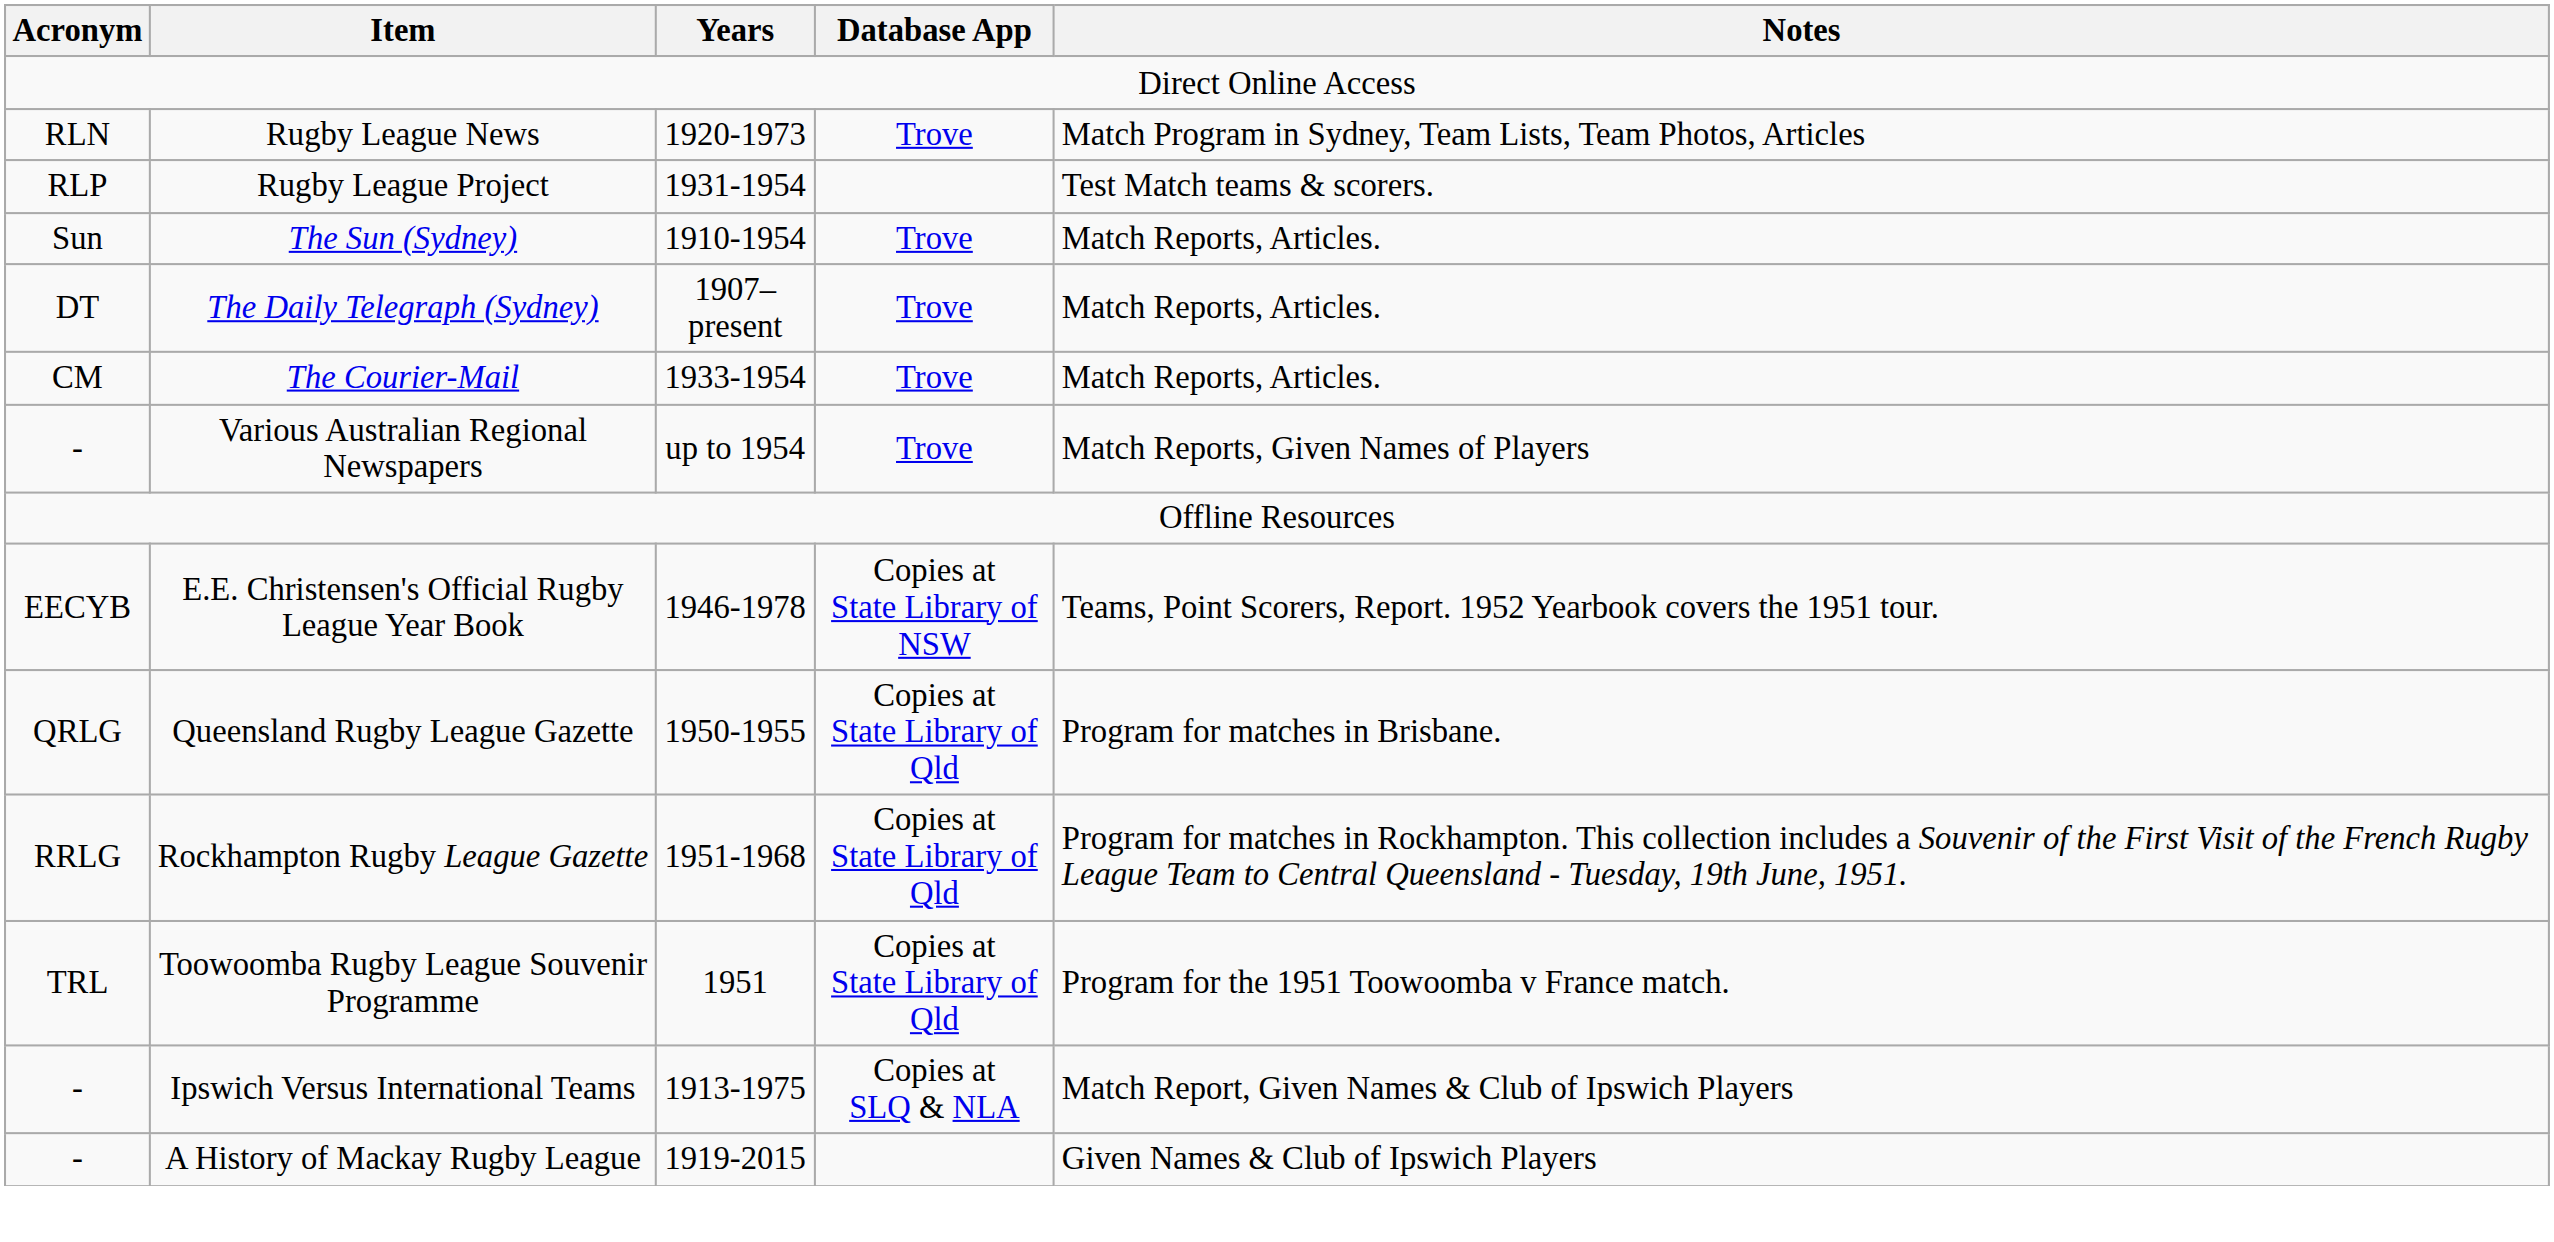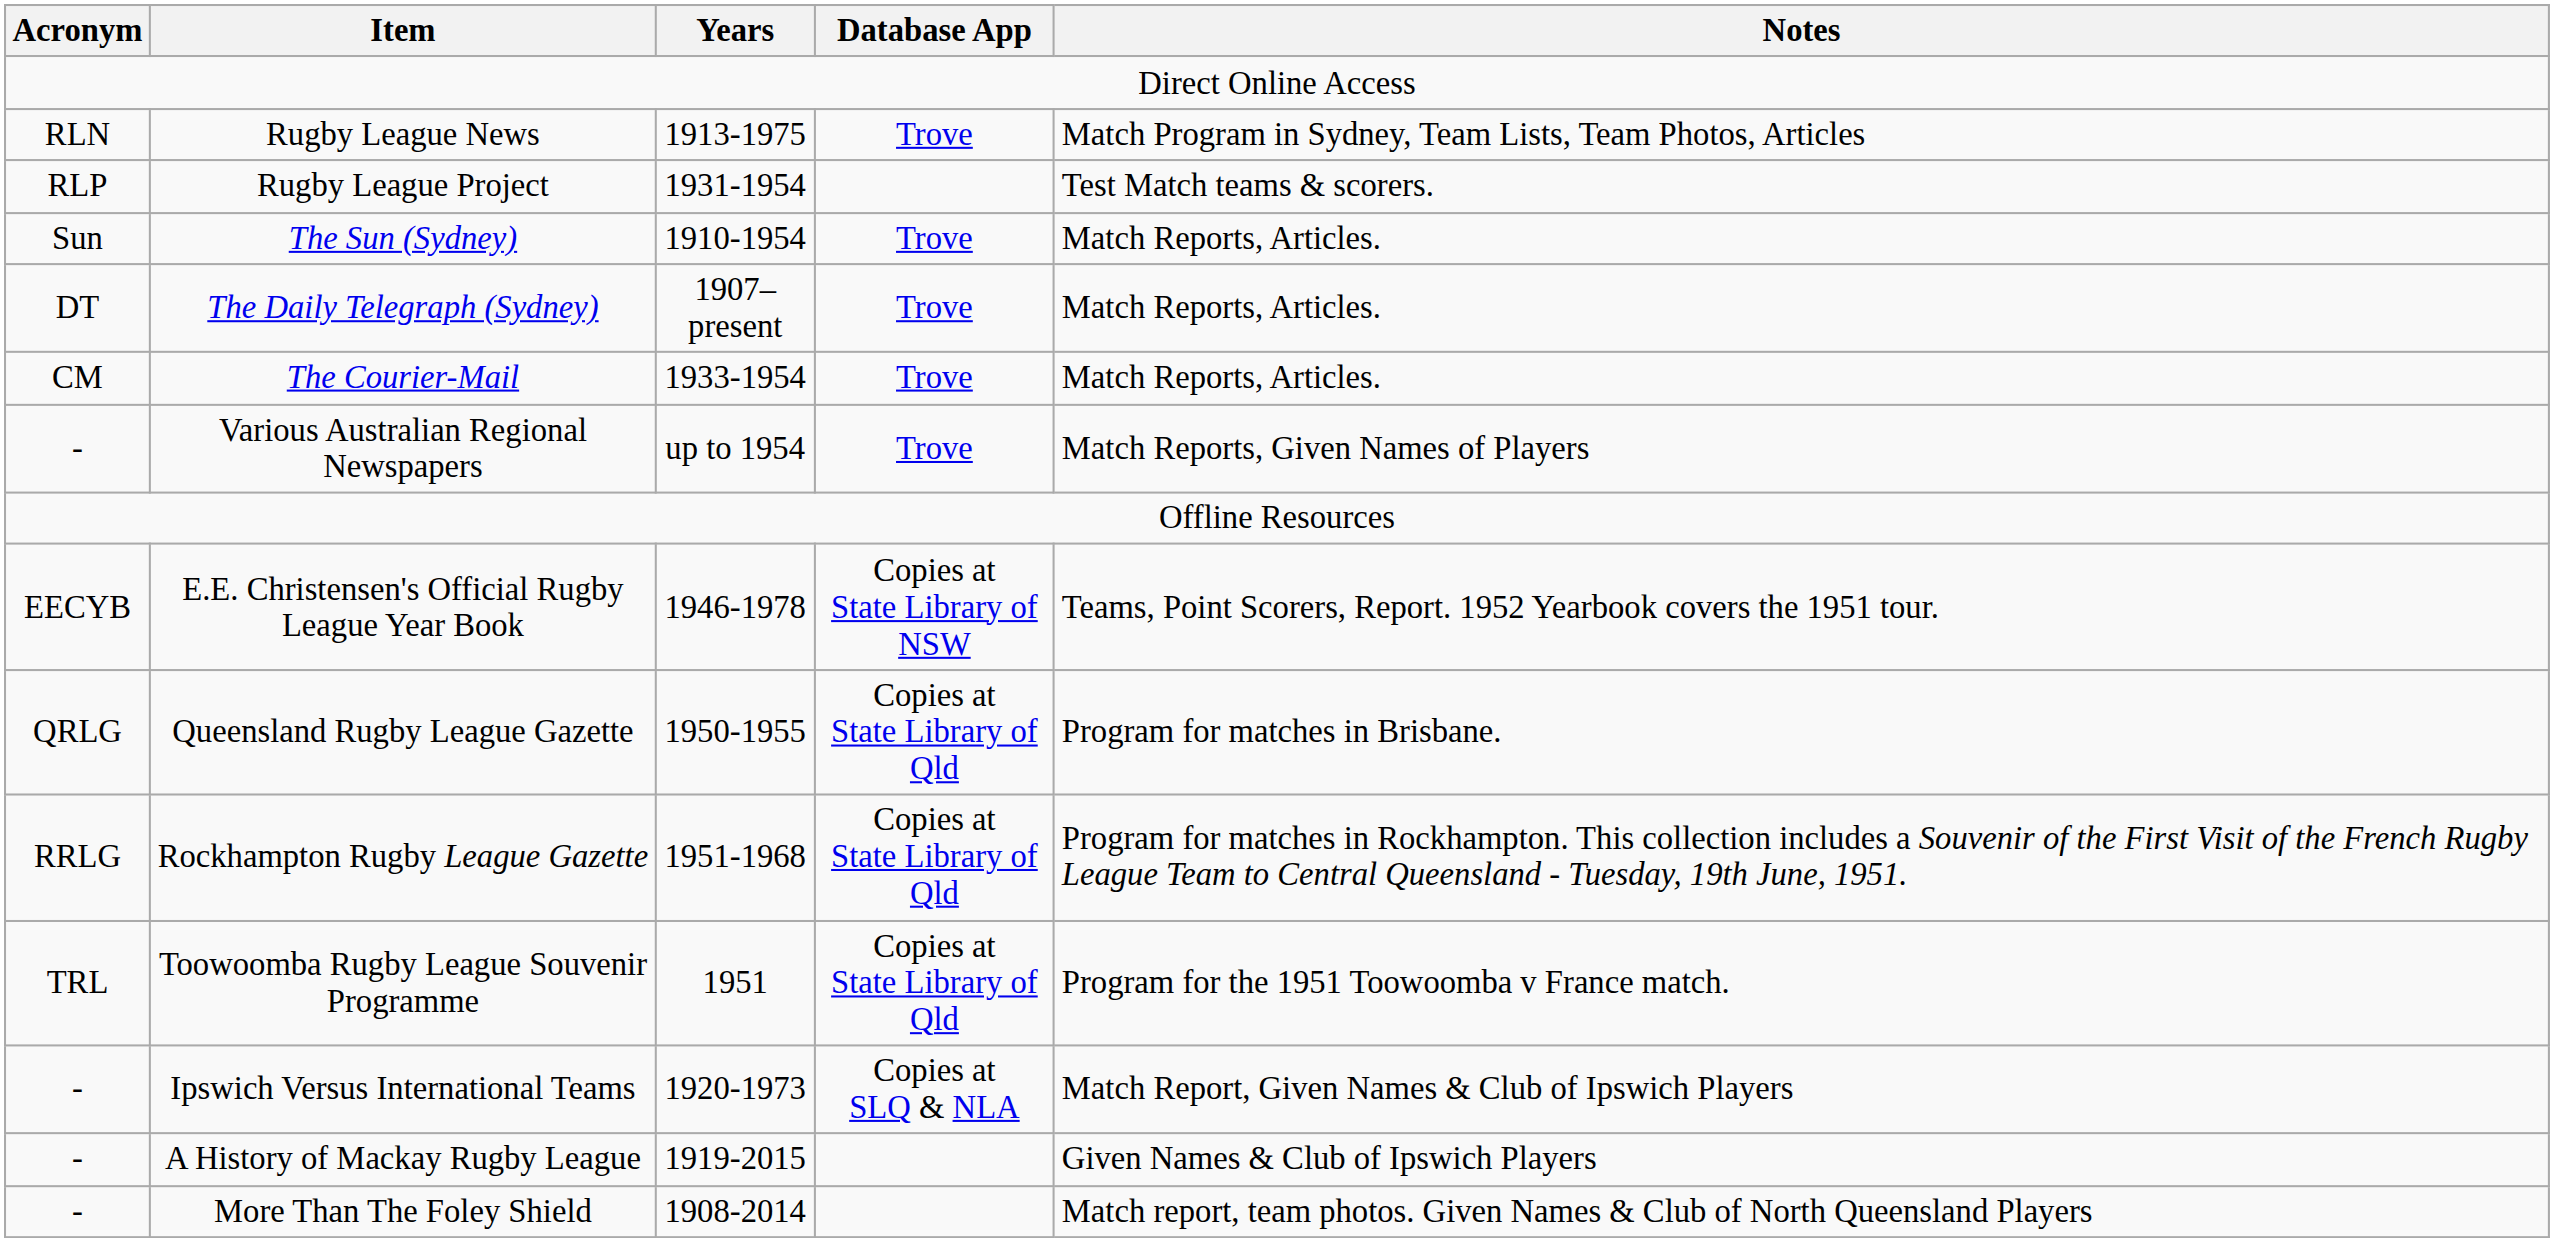 <table class=wikitable style="text-align:center;">
 <tr>
 <th>Acronym</th>
 <th>Item</th>
 <th>Years</th>
 <th>Database App</th>
 <th>Notes</th>
 </tr>
 <tr>
 <td colspan=5 align=center>Direct Online Access</td>
 </tr>
 <tr>
 <td>RLN</td>
 <td>Rugby League News</td>
-<td>1920-1973</td>
+<td>1913-1975</td>
 <td><a href='#'>Trove</a></td>
 <td align=left>Match Program in Sydney, Team Lists, Team Photos, Articles</td>
 </tr>
 <tr>
 <td>RLP</td>
 <td>Rugby League Project</td>
 <td>1931-1954</td>
 <td></td>
 <td align=left>Test Match teams & scorers.</td>
 </tr>
 <tr>
 <td>Sun</td>
 <td><em><a href='#'>The Sun (Sydney)</a></em></td>
 <td>1910-1954</td>
 <td><a href='#'>Trove</a></td>
 <td align=left>Match Reports, Articles.</td>
 </tr>
 <tr>
 <td>DT</td>
 <td><em><a href='#'>The Daily Telegraph (Sydney)</a></em></td>
 <td>1907–present</td>
 <td><a href='#'>Trove</a></td>
 <td align=left>Match Reports, Articles.</td>
 </tr>
 <tr>
 <td>CM</td>
 <td><em><a href='#'>The Courier-Mail</a></em></td>
 <td>1933-1954</td>
 <td><a href='#'>Trove</a></td>
 <td align=left>Match Reports, Articles.</td>
 </tr>
 <tr>
 <td>-</td>
 <td>Various Australian Regional Newspapers</td>
 <td>up to 1954</td>
 <td><a href='#'>Trove</a></td>
 <td align=left>Match Reports, Given Names of Players</td>
 </tr>
 <tr>
 <td colspan=5>Offline Resources</td>
 </tr>
 <tr>
 <td>EECYB</td>
 <td>E.E. Christensen's Official Rugby League Year Book</td>
 <td>1946-1978</td>
 <td>Copies at <br> <a href='#'>State Library of NSW</a></td>
 <td align=left>Teams, Point Scorers, Report. 1952 Yearbook covers the 1951 tour.</td>
 </tr>
 <tr>
 <td>QRLG</td>
 <td>Queensland Rugby League Gazette</td>
 <td>1950-1955</td>
 <td>Copies at <br> <a href='#'>State Library of Qld</a></td>
 <td align=left>Program for matches in Brisbane.</td>
 </tr>
 <tr>
 <td>RRLG</td>
 <td>Rockhampton Rugby <em>League Gazette</em></td>
 <td>1951-1968</td>
 <td>Copies at <br> <a href='#'>State Library of Qld</a></td>
 <td align=left>Program for matches in Rockhampton. This collection includes a <em>Souvenir of the First Visit of the French Rugby League Team to Central Queensland - Tuesday, 19th June, 1951.</em></td>
 </tr>
 <tr>
 <td>TRL</td>
 <td>Toowoomba Rugby League Souvenir Programme</td>
 <td>1951</td>
 <td>Copies at <br> <a href='#'>State Library of Qld</a></td>
 <td align=left>Program for the 1951 Toowoomba v France match.</td>
 </tr>
 <tr>
 <td>-</td>
 <td>Ipswich Versus International Teams</td>
-<td>1913-1975</td>
+<td>1920-1973</td>
 <td>Copies at <br><a href='#'>SLQ</a> & <a href='#'>NLA</a></td>
 <td align=left>Match Report, Given Names & Club of Ipswich Players</td>
 </tr>
 <tr>
 <td>-</td>
 <td>A History of Mackay Rugby League</td>
 <td>1919-2015</td>
 <td></td>
 <td align=left>Given Names & Club of Ipswich Players</td>
 </tr>
+<tr>
+<td>-</td>
+<td>More Than The Foley Shield</td>
+<td>1908-2014</td>
+<td></td>
+<td align=left>Match report, team photos. Given Names & Club of North Queensland Players</td>
+</tr>
 </table>
